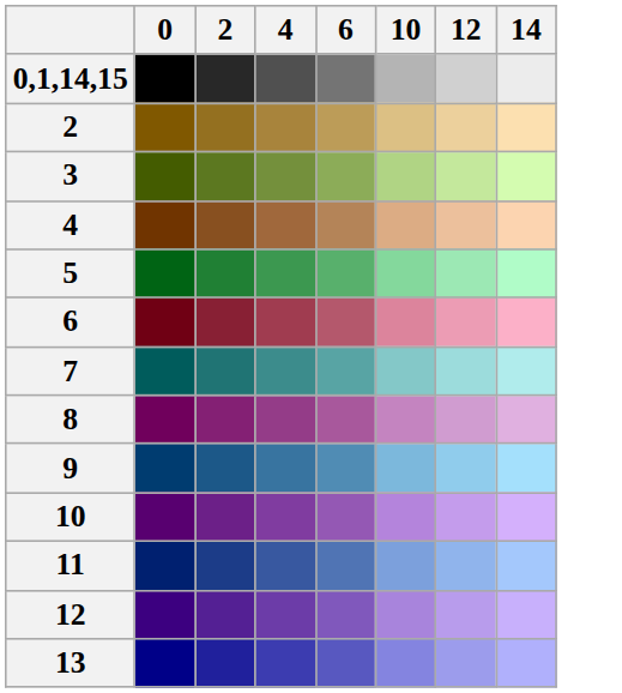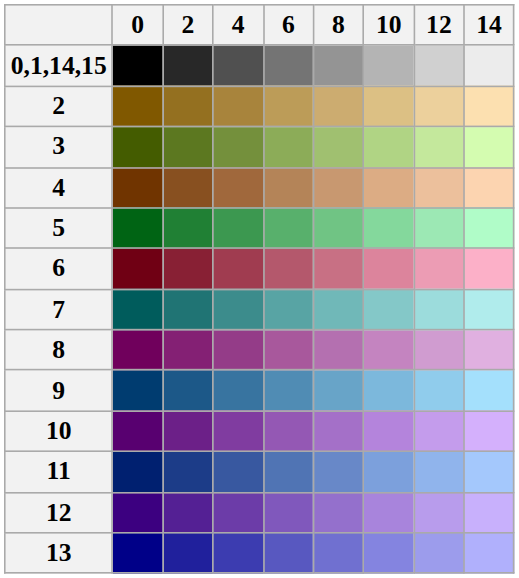 <table class="wikitable" style="border-style: none" border="1" cellpadding="5">
 <tr>
 <th></th>
 <th>0</th>
 <th>2</th>
 <th>4</th>
 <th>6</th>
+<th>8</th>
 <th>10</th>
 <th>12</th>
 <th>14</th>
 </tr>
 <tr>
 <th>0,1,14,15</th>
 <td style="width: 24px; background-color: #000000"></td>
 <td style="width: 24px; background-color: #282828"></td>
 <td style="width: 24px; background-color: #505050"></td>
 <td style="width: 24px; background-color: #747474"></td>
+<td style="width: 24px; background-color: #949494"></td>
 <td style="width: 24px; background-color: #B4B4B4"></td>
 <td style="width: 24px; background-color: #D0D0D0"></td>
 <td style="width: 24px; background-color: #ECECEC"></td>
 </tr>
 <tr>
 <th>2</th>
 <td style="width: 24px; background-color: #805800"></td>
 <td style="width: 24px; background-color: #947020"></td>
 <td style="width: 24px; background-color: #A8843C"></td>
 <td style="width: 24px; background-color: #BC9C58"></td>
+<td style="width: 24px; background-color: #CCAC70"></td>
 <td style="width: 24px; background-color: #DCC084"></td>
 <td style="width: 24px; background-color: #ECD09C"></td>
 <td style="width: 24px; background-color: #FCE0B0"></td>
 </tr>
 <tr>
 <th>3</th>
 <td style="width: 24px; background-color: #445C00"></td>
 <td style="width: 24px; background-color: #5C7820"></td>
 <td style="width: 24px; background-color: #74903C"></td>
 <td style="width: 24px; background-color: #8CAC58"></td>
+<td style="width: 24px; background-color: #A0C070"></td>
 <td style="width: 24px; background-color: #B0D484"></td>
 <td style="width: 24px; background-color: #C4E89C"></td>
 <td style="width: 24px; background-color: #D4FCB0"></td>
 </tr>
 <tr>
 <th>4</th>
 <td style="width: 24px; background-color: #703400"></td>
 <td style="width: 24px; background-color: #885020"></td>
 <td style="width: 24px; background-color: #A0683C"></td>
 <td style="width: 24px; background-color: #B48458"></td>
+<td style="width: 24px; background-color: #C89870"></td>
 <td style="width: 24px; background-color: #DCAC84"></td>
 <td style="width: 24px; background-color: #ECC09C"></td>
 <td style="width: 24px; background-color: #FCD4B0"></td>
 </tr>
 <tr>
 <th>5</th>
 <td style="width: 24px; background-color: #006414"></td>
 <td style="width: 24px; background-color: #208034"></td>
 <td style="width: 24px; background-color: #3C9850"></td>
 <td style="width: 24px; background-color: #58B06C"></td>
+<td style="width: 24px; background-color: #70C484"></td>
 <td style="width: 24px; background-color: #84D89C"></td>
 <td style="width: 24px; background-color: #9CE8B4"></td>
 <td style="width: 24px; background-color: #B0FCC8"></td>
 </tr>
 <tr>
 <th>6</th>
 <td style="width: 24px; background-color: #700014"></td>
 <td style="width: 24px; background-color: #882034"></td>
 <td style="width: 24px; background-color: #A03C50"></td>
 <td style="width: 24px; background-color: #B4586C"></td>
+<td style="width: 24px; background-color: #C87084"></td>
 <td style="width: 24px; background-color: #DC849C"></td>
 <td style="width: 24px; background-color: #EC9CB4"></td>
 <td style="width: 24px; background-color: #FCB0C8"></td>
 </tr>
 <tr>
 <th>7</th>
 <td style="width: 24px; background-color: #005C5C"></td>
 <td style="width: 24px; background-color: #207474"></td>
 <td style="width: 24px; background-color: #3C8C8C"></td>
 <td style="width: 24px; background-color: #58A4A4"></td>
+<td style="width: 24px; background-color: #70B8B8"></td>
 <td style="width: 24px; background-color: #84C8C8"></td>
 <td style="width: 24px; background-color: #9CDCDC"></td>
 <td style="width: 24px; background-color: #B0ECEC"></td>
 </tr>
 <tr>
 <th>8</th>
 <td style="width: 24px; background-color: #70005C"></td>
 <td style="width: 24px; background-color: #842074"></td>
 <td style="width: 24px; background-color: #943C88"></td>
 <td style="width: 24px; background-color: #A8589C"></td>
+<td style="width: 24px; background-color: #B470B0"></td>
 <td style="width: 24px; background-color: #C484C0"></td>
 <td style="width: 24px; background-color: #D09CD0"></td>
 <td style="width: 24px; background-color: #E0B0E0"></td>
 </tr>
 <tr>
 <th>9</th>
 <td style="width: 24px; background-color: #003C70"></td>
 <td style="width: 24px; background-color: #1C5888"></td>
 <td style="width: 24px; background-color: #3874A0"></td>
 <td style="width: 24px; background-color: #508CB4"></td>
+<td style="width: 24px; background-color: #68A4C8"></td>
 <td style="width: 24px; background-color: #7CB8DC"></td>
 <td style="width: 24px; background-color: #90CCEC"></td>
 <td style="width: 24px; background-color: #A4E0FC"></td>
 </tr>
 <tr>
 <th>10</th>
 <td style="width: 24px; background-color: #580070"></td>
 <td style="width: 24px; background-color: #6C2088"></td>
 <td style="width: 24px; background-color: #803CA0"></td>
 <td style="width: 24px; background-color: #9458B4"></td>
+<td style="width: 24px; background-color: #A470C8"></td>
 <td style="width: 24px; background-color: #B484DC"></td>
 <td style="width: 24px; background-color: #C49CEC"></td>
 <td style="width: 24px; background-color: #D4B0FC"></td>
 </tr>
 <tr>
 <th>11</th>
 <td style="width: 24px; background-color: #002070"></td>
 <td style="width: 24px; background-color: #1C3C88"></td>
 <td style="width: 24px; background-color: #3858A0"></td>
 <td style="width: 24px; background-color: #5074B4"></td>
+<td style="width: 24px; background-color: #6888C8"></td>
 <td style="width: 24px; background-color: #7CA0DC"></td>
 <td style="width: 24px; background-color: #90B4EC"></td>
 <td style="width: 24px; background-color: #A4C8FC"></td>
 </tr>
 <tr>
 <th>12</th>
 <td style="width: 24px; background-color: #3C0080"></td>
 <td style="width: 24px; background-color: #542094"></td>
 <td style="width: 24px; background-color: #6C3CA8"></td>
 <td style="width: 24px; background-color: #8058BC"></td>
+<td style="width: 24px; background-color: #9470CC"></td>
 <td style="width: 24px; background-color: #A884DC"></td>
 <td style="width: 24px; background-color: #B89CEC"></td>
 <td style="width: 24px; background-color: #C8B0FC"></td>
 </tr>
 <tr>
 <th>13</th>
 <td style="width: 24px; background-color: #000088"></td>
 <td style="width: 24px; background-color: #20209C"></td>
 <td style="width: 24px; background-color: #3C3CB0"></td>
 <td style="width: 24px; background-color: #5858C0"></td>
+<td style="width: 24px; background-color: #7070D0"></td>
 <td style="width: 24px; background-color: #8484E0"></td>
 <td style="width: 24px; background-color: #9C9CEC"></td>
 <td style="width: 24px; background-color: #B0B0FC"></td>
 </tr>
 </table>
